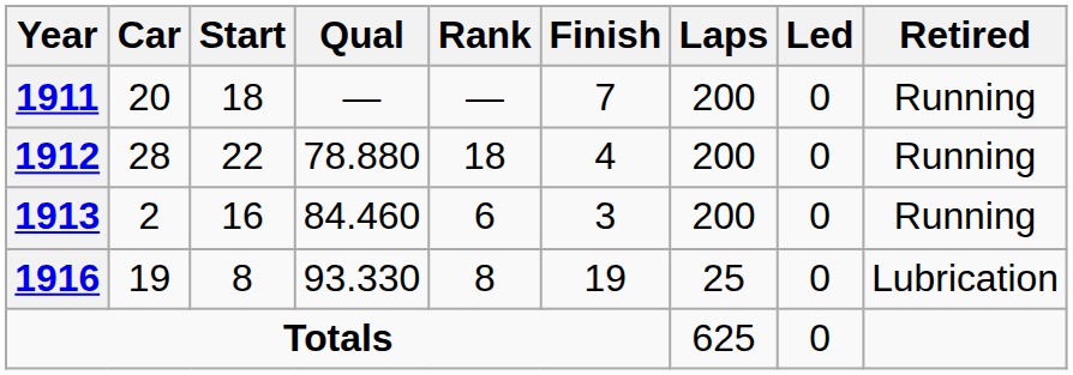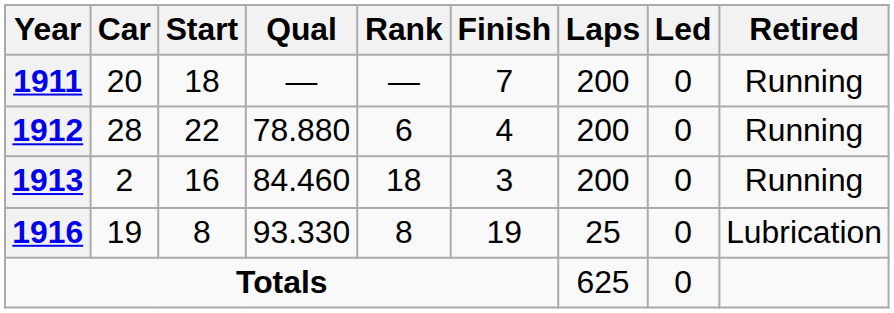 <table class="wikitable" style="text-align:center">
 <tr>
 <th>Year</th>
 <th>Car</th>
 <th>Start</th>
 <th>Qual</th>
 <th>Rank</th>
 <th>Finish</th>
 <th>Laps</th>
 <th>Led</th>
 <th>Retired</th>
 </tr>
 <tr>
 <th><a href='#'>1911</a></th>
 <td>20</td>
 <td>18</td>
 <td>—</td>
 <td>—</td>
 <td>7</td>
 <td>200</td>
 <td>0</td>
 <td>Running</td>
 </tr>
 <tr>
 <th><a href='#'>1912</a></th>
 <td>28</td>
 <td>22</td>
 <td>78.880</td>
-<td>18</td>
+<td>6</td>
 <td>4</td>
 <td>200</td>
 <td>0</td>
 <td>Running</td>
 </tr>
 <tr>
 <th><a href='#'>1913</a></th>
 <td>2</td>
 <td>16</td>
 <td>84.460</td>
-<td>6</td>
+<td>18</td>
 <td>3</td>
 <td>200</td>
 <td>0</td>
 <td>Running</td>
 </tr>
 <tr>
 <th><a href='#'>1916</a></th>
 <td>19</td>
 <td>8</td>
 <td>93.330</td>
 <td>8</td>
 <td>19</td>
 <td>25</td>
 <td>0</td>
 <td>Lubrication</td>
 </tr>
 <tr>
 <td colspan=6><strong>Totals</strong></td>
 <td>625</td>
 <td>0</td>
 <td></td>
 </tr>
 </table>
